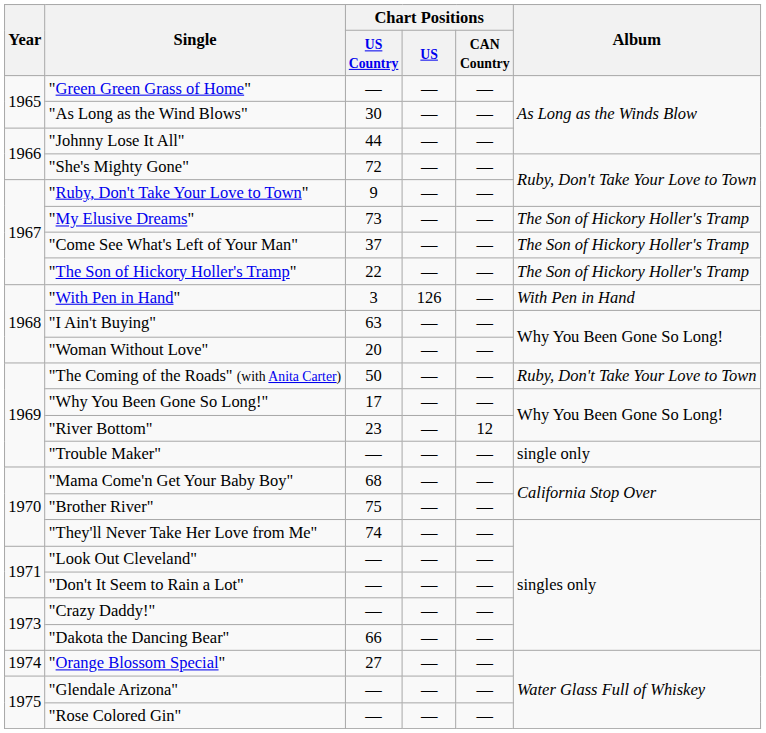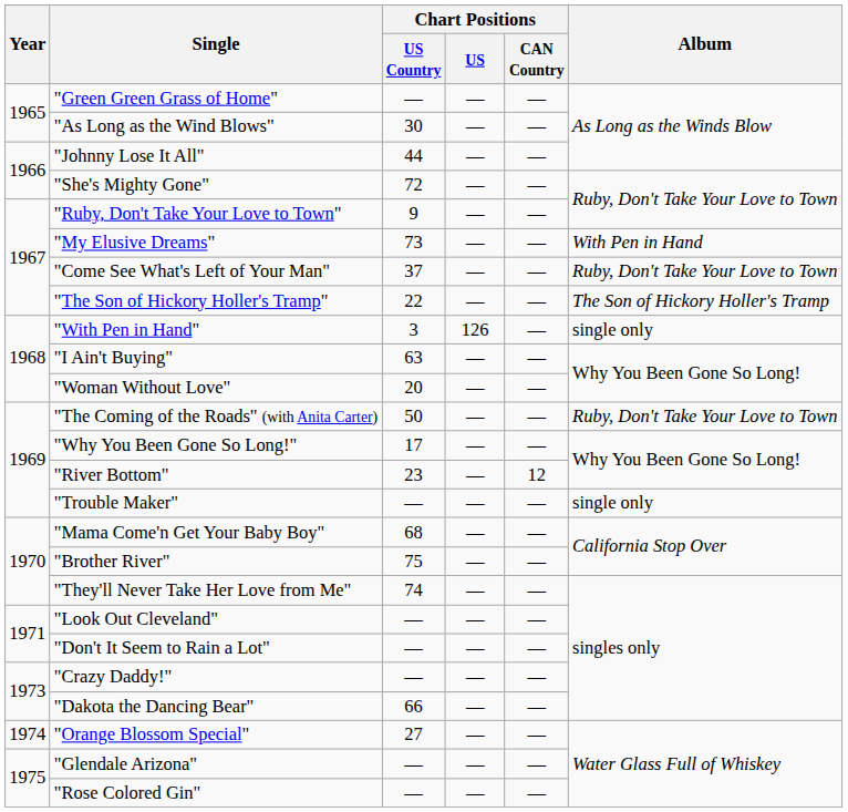 <table class="wikitable">
 <tr>
 <th rowspan="2">Year</th>
 <th rowspan="2">Single</th>
 <th colspan="3">Chart Positions</th>
 <th rowspan="2">Album</th>
 </tr>
 <tr>
 <th width="45"><small><a href='#'>US Country</a></small></th>
 <th width="45"><small><a href='#'>US</a></small></th>
 <th width="45"><small>CAN Country</small></th>
 </tr>
 <tr>
 <td rowspan="2">1965</td>
 <td>"<a href='#'>Green Green Grass of Home</a>"</td>
 <td align="center">—</td>
 <td align="center">—</td>
 <td align="center">—</td>
 <td rowspan="3"><em>As Long as the Winds Blow</em></td>
 </tr>
 <tr>
 <td>"As Long as the Wind Blows"</td>
 <td align="center">30</td>
 <td align="center">—</td>
 <td align="center">—</td>
 </tr>
 <tr>
 <td rowspan="2">1966</td>
 <td>"Johnny Lose It All"</td>
 <td align="center">44</td>
 <td align="center">—</td>
 <td align="center">—</td>
 </tr>
 <tr>
 <td>"She's Mighty Gone"</td>
 <td align="center">72</td>
 <td align="center">—</td>
 <td align="center">—</td>
 <td rowspan="2"><em>Ruby, Don't Take Your Love to Town</em></td>
 </tr>
 <tr>
 <td rowspan="4">1967</td>
 <td>"<a href='#'>Ruby, Don't Take Your Love to Town</a>"</td>
 <td align="center">9</td>
 <td align="center">—</td>
 <td align="center">—</td>
 </tr>
 <tr>
 <td>"<a href='#'>My Elusive Dreams</a>"</td>
 <td align="center">73</td>
 <td align="center">—</td>
 <td align="center">—</td>
-<td><em>The Son of Hickory Holler's Tramp</em></td>
+<td><em>With Pen in Hand</em></td>
 </tr>
 <tr>
 <td>"Come See What's Left of Your Man"</td>
 <td align="center">37</td>
 <td align="center">—</td>
 <td align="center">—</td>
-<td><em>The Son of Hickory Holler's Tramp</em></td>
+<td><em>Ruby, Don't Take Your Love to Town</em></td>
 </tr>
 <tr>
 <td>"<a href='#'>The Son of Hickory Holler's Tramp</a>"</td>
 <td align="center">22</td>
 <td align="center">—</td>
 <td align="center">—</td>
 <td><em>The Son of Hickory Holler's Tramp</em></td>
 </tr>
 <tr>
 <td rowspan="3">1968</td>
 <td>"<a href='#'>With Pen in Hand</a>"</td>
 <td align="center">3</td>
 <td align="center">126</td>
 <td align="center">—</td>
-<td><em>With Pen in Hand</em></td>
+<td>single only</td>
 </tr>
 <tr>
 <td>"I Ain't Buying"</td>
 <td align="center">63</td>
 <td align="center">—</td>
 <td align="center">—</td>
 <td rowspan="2">Why You Been Gone So Long!</td>
 </tr>
 <tr>
 <td>"Woman Without Love"</td>
 <td align="center">20</td>
 <td align="center">—</td>
 <td align="center">—</td>
 </tr>
 <tr>
 <td rowspan="4">1969</td>
 <td>"The Coming of the Roads" <small>(with <a href='#'>Anita Carter</a>)</small></td>
 <td align="center">50</td>
 <td align="center">—</td>
 <td align="center">—</td>
 <td><em>Ruby, Don't Take Your Love to Town</em></td>
 </tr>
 <tr>
 <td>"Why You Been Gone So Long!"</td>
 <td align="center">17</td>
 <td align="center">—</td>
 <td align="center">—</td>
 <td rowspan="2">Why You Been Gone So Long!</td>
 </tr>
 <tr>
 <td>"River Bottom"</td>
 <td align="center">23</td>
 <td align="center">—</td>
 <td align="center">12</td>
 </tr>
 <tr>
 <td>"Trouble Maker"</td>
 <td align="center">—</td>
 <td align="center">—</td>
 <td align="center">—</td>
 <td>single only</td>
 </tr>
 <tr>
 <td rowspan="3">1970</td>
 <td>"Mama Come'n Get Your Baby Boy"</td>
 <td align="center">68</td>
 <td align="center">—</td>
 <td align="center">—</td>
 <td rowspan="2"><em>California Stop Over</em></td>
 </tr>
 <tr>
 <td>"Brother River"</td>
 <td align="center">75</td>
 <td align="center">—</td>
 <td align="center">—</td>
 </tr>
 <tr>
 <td>"They'll Never Take Her Love from Me"</td>
 <td align="center">74</td>
 <td align="center">—</td>
 <td align="center">—</td>
 <td rowspan="5">singles only</td>
 </tr>
 <tr>
 <td rowspan="2">1971</td>
 <td>"Look Out Cleveland"</td>
 <td align="center">—</td>
 <td align="center">—</td>
 <td align="center">—</td>
 </tr>
 <tr>
 <td>"Don't It Seem to Rain a Lot"</td>
 <td align="center">—</td>
 <td align="center">—</td>
 <td align="center">—</td>
 </tr>
 <tr>
 <td rowspan="2">1973</td>
 <td>"Crazy Daddy!"</td>
 <td align="center">—</td>
 <td align="center">—</td>
 <td align="center">—</td>
 </tr>
 <tr>
 <td>"Dakota the Dancing Bear"</td>
 <td align="center">66</td>
 <td align="center">—</td>
 <td align="center">—</td>
 </tr>
 <tr>
 <td>1974</td>
 <td>"<a href='#'>Orange Blossom Special</a>"</td>
 <td align="center">27</td>
 <td align="center">—</td>
 <td align="center">—</td>
 <td rowspan="3"><em>Water Glass Full of Whiskey</em></td>
 </tr>
 <tr>
 <td rowspan="2">1975</td>
 <td>"Glendale Arizona"</td>
 <td align="center">—</td>
 <td align="center">—</td>
 <td align="center">—</td>
 </tr>
 <tr>
 <td>"Rose Colored Gin"</td>
 <td align="center">—</td>
 <td align="center">—</td>
 <td align="center">—</td>
 </tr>
 </table>
